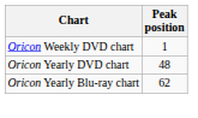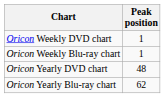 <table class="wikitable sortable" style="text-align:center;">
 <tr>
 <th>Chart</th>
 <th>Peak<br>position</th>
 </tr>
 <tr>
 <td style="text-align:left;"><em><a href='#'>Oricon</a></em> Weekly DVD chart</td>
+<td>1</td>
+</tr>
+<tr>
+<td style="text-align:left;"><em>Oricon</em> Weekly Blu-ray chart</td>
 <td>1</td>
 </tr>
 <tr>
 <td style="text-align:left;"><em>Oricon</em> Yearly DVD chart</td>
 <td>48</td>
 </tr>
 <tr>
 <td style="text-align:left;"><em>Oricon</em> Yearly Blu-ray chart</td>
 <td>62</td>
 </tr>
 </table>
